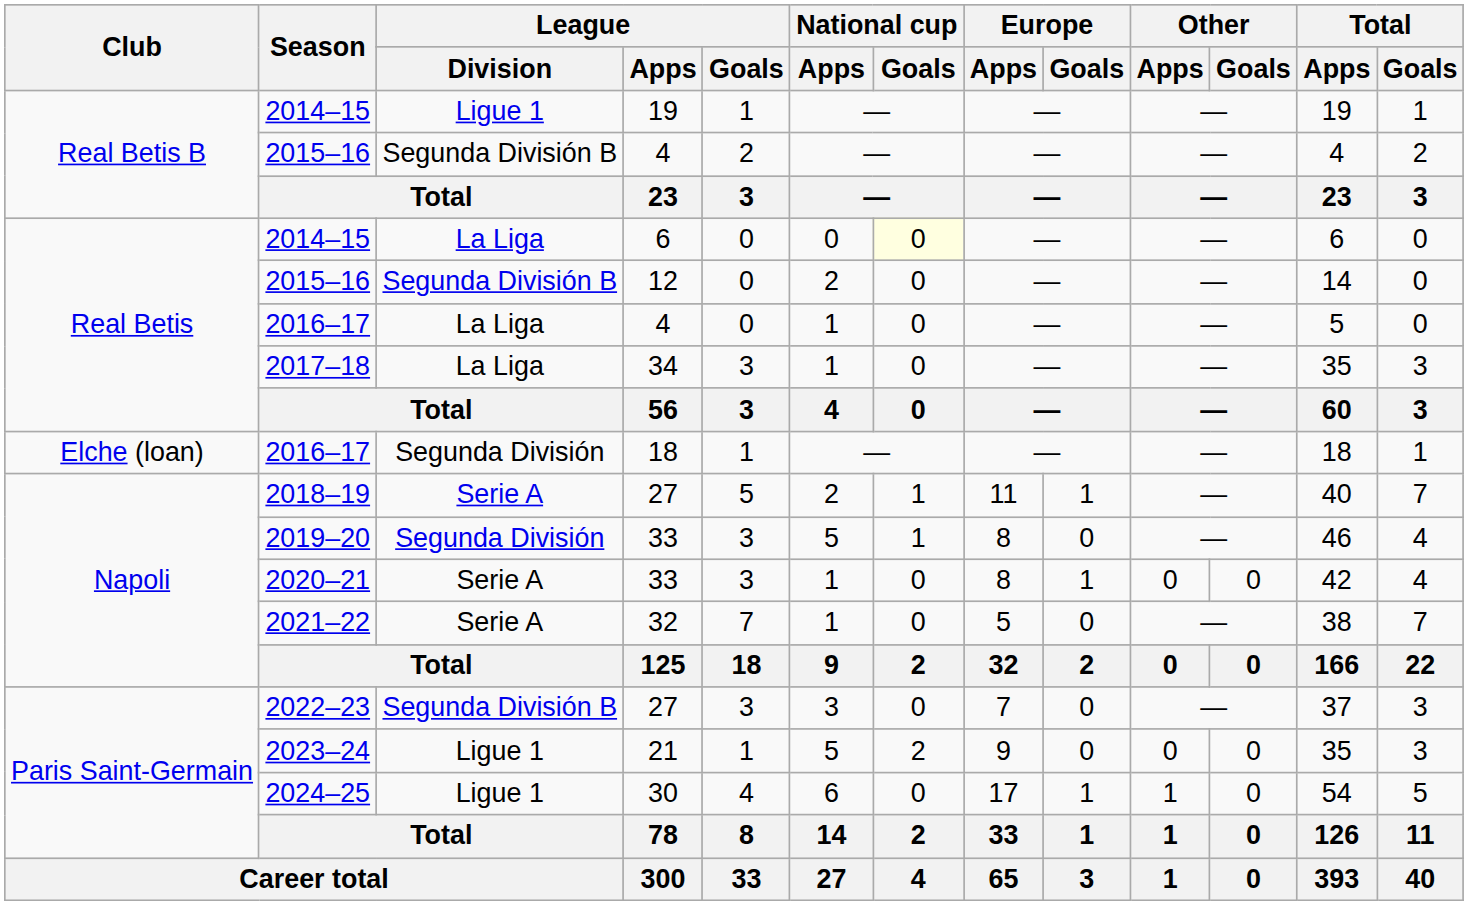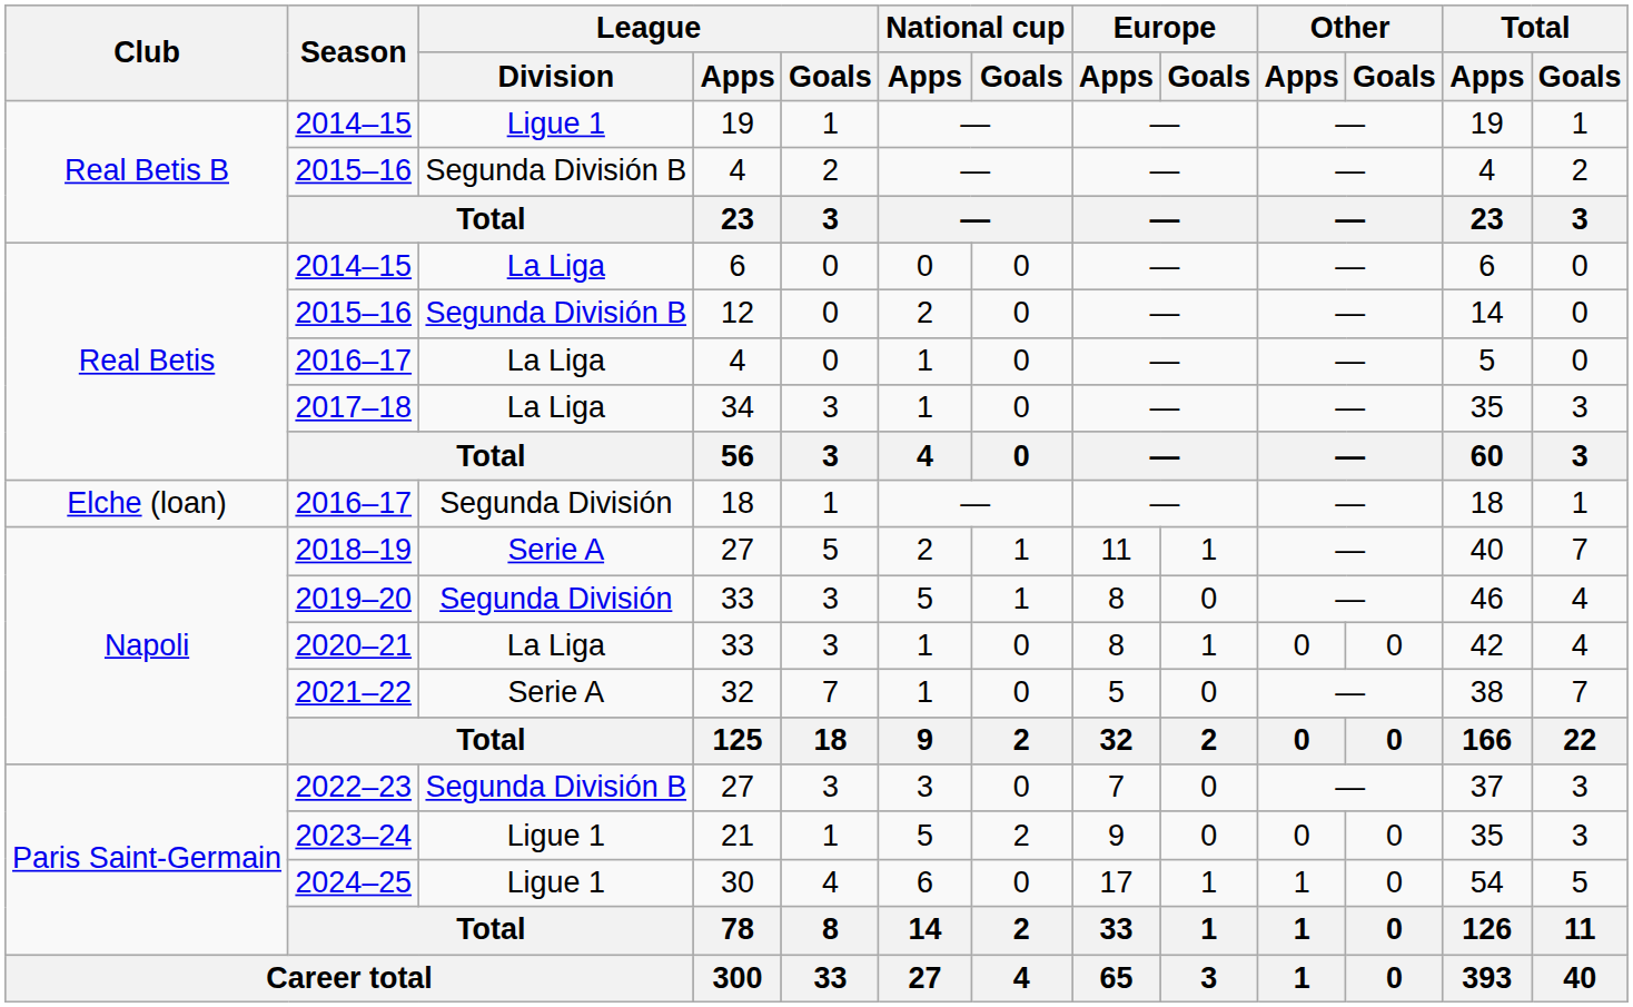 <table class="wikitable" style="text-align: center">
 <tr>
 <th rowspan=2>Club</th>
 <th rowspan=2>Season</th>
 <th colspan=3>League</th>
 <th colspan=2>National cup</th>
 <th colspan=2>Europe</th>
 <th colspan=2>Other</th>
 <th colspan=2>Total</th>
 </tr>
 <tr>
 <th>Division</th>
 <th>Apps</th>
 <th>Goals</th>
 <th>Apps</th>
 <th>Goals</th>
 <th>Apps</th>
 <th>Goals</th>
 <th>Apps</th>
 <th>Goals</th>
 <th>Apps</th>
 <th>Goals</th>
 </tr>
 <tr>
 <td rowspan="3"><a href='#'>Real Betis B</a></td>
 <td><a href='#'>2014–15</a></td>
 <td><a href='#'>Ligue 1</a></td>
 <td>19</td>
 <td>1</td>
 <td colspan="2">—</td>
 <td colspan="2">—</td>
 <td colspan="2">—</td>
 <td>19</td>
 <td>1</td>
 </tr>
 <tr>
 <td><a href='#'>2015–16</a></td>
 <td>Segunda División B</td>
 <td>4</td>
 <td>2</td>
 <td colspan="2">—</td>
 <td colspan="2">—</td>
 <td colspan="2">—</td>
 <td>4</td>
 <td>2</td>
 </tr>
 <tr>
 <th colspan="2">Total</th>
 <th>23</th>
 <th>3</th>
 <th colspan="2">—</th>
 <th colspan="2">—</th>
 <th colspan="2">—</th>
 <th>23</th>
 <th>3</th>
 </tr>
 <tr>
 <td rowspan="5"><a href='#'>Real Betis</a></td>
 <td><a href='#'>2014–15</a></td>
 <td><a href='#'>La Liga</a></td>
 <td>6</td>
 <td>0</td>
 <td>0</td>
-<td style="background: lightyellow;">0</td>
+<td>0</td>
 <td colspan="2">—</td>
 <td colspan="2">—</td>
 <td>6</td>
 <td>0</td>
 </tr>
 <tr>
 <td><a href='#'>2015–16</a></td>
 <td><a href='#'>Segunda División B</a></td>
 <td>12</td>
 <td>0</td>
 <td>2</td>
 <td>0</td>
 <td colspan="2">—</td>
 <td colspan="2">—</td>
 <td>14</td>
 <td>0</td>
 </tr>
 <tr>
 <td><a href='#'>2016–17</a></td>
 <td>La Liga</td>
 <td>4</td>
 <td>0</td>
 <td>1</td>
 <td>0</td>
 <td colspan="2">—</td>
 <td colspan="2">—</td>
 <td>5</td>
 <td>0</td>
 </tr>
 <tr>
 <td><a href='#'>2017–18</a></td>
 <td>La Liga</td>
 <td>34</td>
 <td>3</td>
 <td>1</td>
 <td>0</td>
 <td colspan="2">—</td>
 <td colspan="2">—</td>
 <td>35</td>
 <td>3</td>
 </tr>
 <tr>
 <th colspan="2">Total</th>
 <th>56</th>
 <th>3</th>
 <th>4</th>
 <th>0</th>
 <th colspan="2">—</th>
 <th colspan="2">—</th>
 <th>60</th>
 <th>3</th>
 </tr>
 <tr>
 <td><a href='#'>Elche</a> (loan)</td>
 <td><a href='#'>2016–17</a></td>
 <td>Segunda División</td>
 <td>18</td>
 <td>1</td>
 <td colspan="2">—</td>
 <td colspan="2">—</td>
 <td colspan="2">—</td>
 <td>18</td>
 <td>1</td>
 </tr>
 <tr>
 <td rowspan="5"><a href='#'>Napoli</a></td>
 <td><a href='#'>2018–19</a></td>
 <td><a href='#'>Serie A</a></td>
 <td>27</td>
 <td>5</td>
 <td>2</td>
 <td>1</td>
 <td>11</td>
 <td>1</td>
 <td colspan="2">—</td>
 <td>40</td>
 <td>7</td>
 </tr>
 <tr>
 <td><a href='#'>2019–20</a></td>
 <td><a href='#'>Segunda División</a></td>
 <td>33</td>
 <td>3</td>
 <td>5</td>
 <td>1</td>
 <td>8</td>
 <td>0</td>
 <td colspan="2">—</td>
 <td>46</td>
 <td>4</td>
 </tr>
 <tr>
 <td><a href='#'>2020–21</a></td>
-<td>Serie A</td>
+<td>La Liga</td>
 <td>33</td>
 <td>3</td>
 <td>1</td>
 <td>0</td>
 <td>8</td>
 <td>1</td>
 <td>0</td>
 <td>0</td>
 <td>42</td>
 <td>4</td>
 </tr>
 <tr>
 <td><a href='#'>2021–22</a></td>
 <td>Serie A</td>
 <td>32</td>
 <td>7</td>
 <td>1</td>
 <td>0</td>
 <td>5</td>
 <td>0</td>
 <td colspan="2">—</td>
 <td>38</td>
 <td>7</td>
 </tr>
 <tr>
 <th colspan="2">Total</th>
 <th>125</th>
 <th>18</th>
 <th>9</th>
 <th>2</th>
 <th>32</th>
 <th>2</th>
 <th>0</th>
 <th>0</th>
 <th>166</th>
 <th>22</th>
 </tr>
 <tr>
 <td rowspan="4"><a href='#'>Paris Saint-Germain</a></td>
 <td><a href='#'>2022–23</a></td>
 <td><a href='#'>Segunda División B</a></td>
 <td>27</td>
 <td>3</td>
 <td>3</td>
 <td>0</td>
 <td>7</td>
 <td>0</td>
 <td colspan="2">—</td>
 <td>37</td>
 <td>3</td>
 </tr>
 <tr>
 <td><a href='#'>2023–24</a></td>
 <td>Ligue 1</td>
 <td>21</td>
 <td>1</td>
 <td>5</td>
 <td>2</td>
 <td>9</td>
 <td>0</td>
 <td>0</td>
 <td>0</td>
 <td>35</td>
 <td>3</td>
 </tr>
 <tr>
 <td><a href='#'>2024–25</a></td>
 <td>Ligue 1</td>
 <td>30</td>
 <td>4</td>
 <td>6</td>
 <td>0</td>
 <td>17</td>
 <td>1</td>
 <td>1</td>
 <td>0</td>
 <td>54</td>
 <td>5</td>
 </tr>
 <tr>
 <th colspan="2">Total</th>
 <th>78</th>
 <th>8</th>
 <th>14</th>
 <th>2</th>
 <th>33</th>
 <th>1</th>
 <th>1</th>
 <th>0</th>
 <th>126</th>
 <th>11</th>
 </tr>
 <tr>
 <th colspan="3">Career total</th>
 <th>300</th>
 <th>33</th>
 <th>27</th>
 <th>4</th>
 <th>65</th>
 <th>3</th>
 <th>1</th>
 <th>0</th>
 <th>393</th>
 <th>40</th>
 </tr>
 </table>
